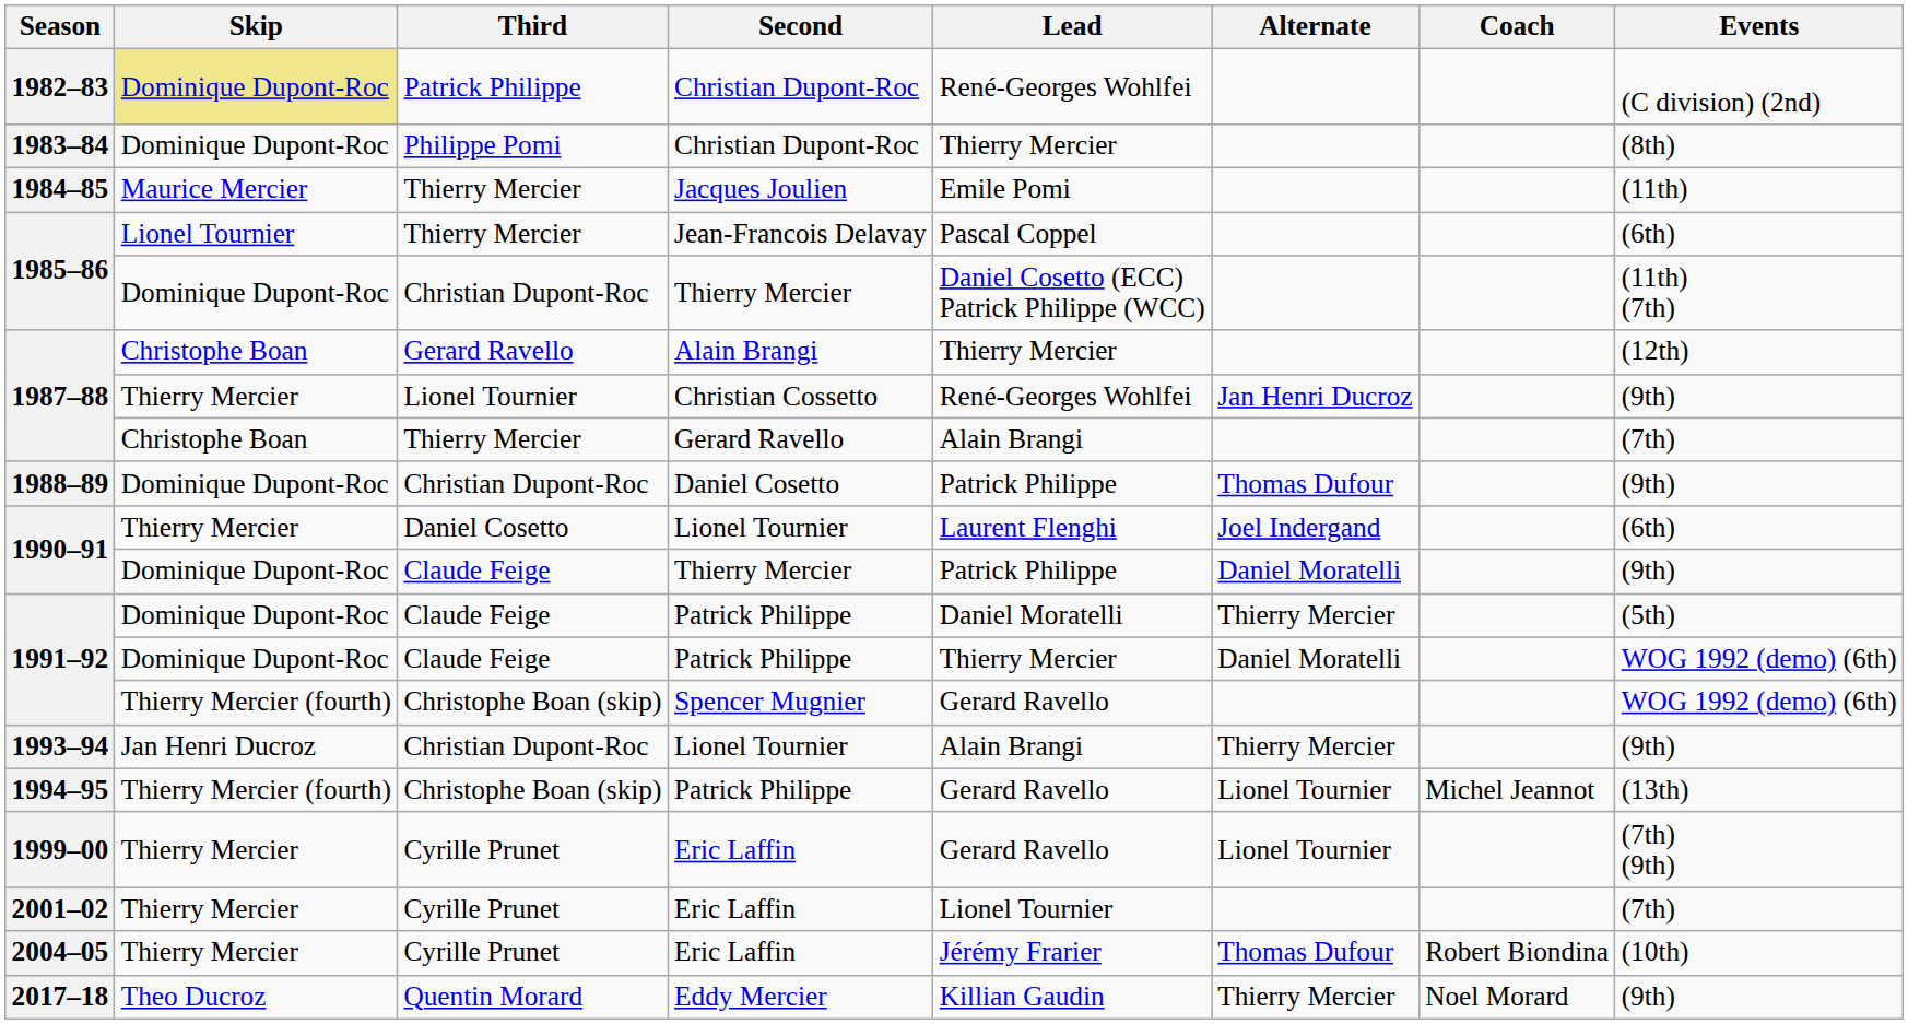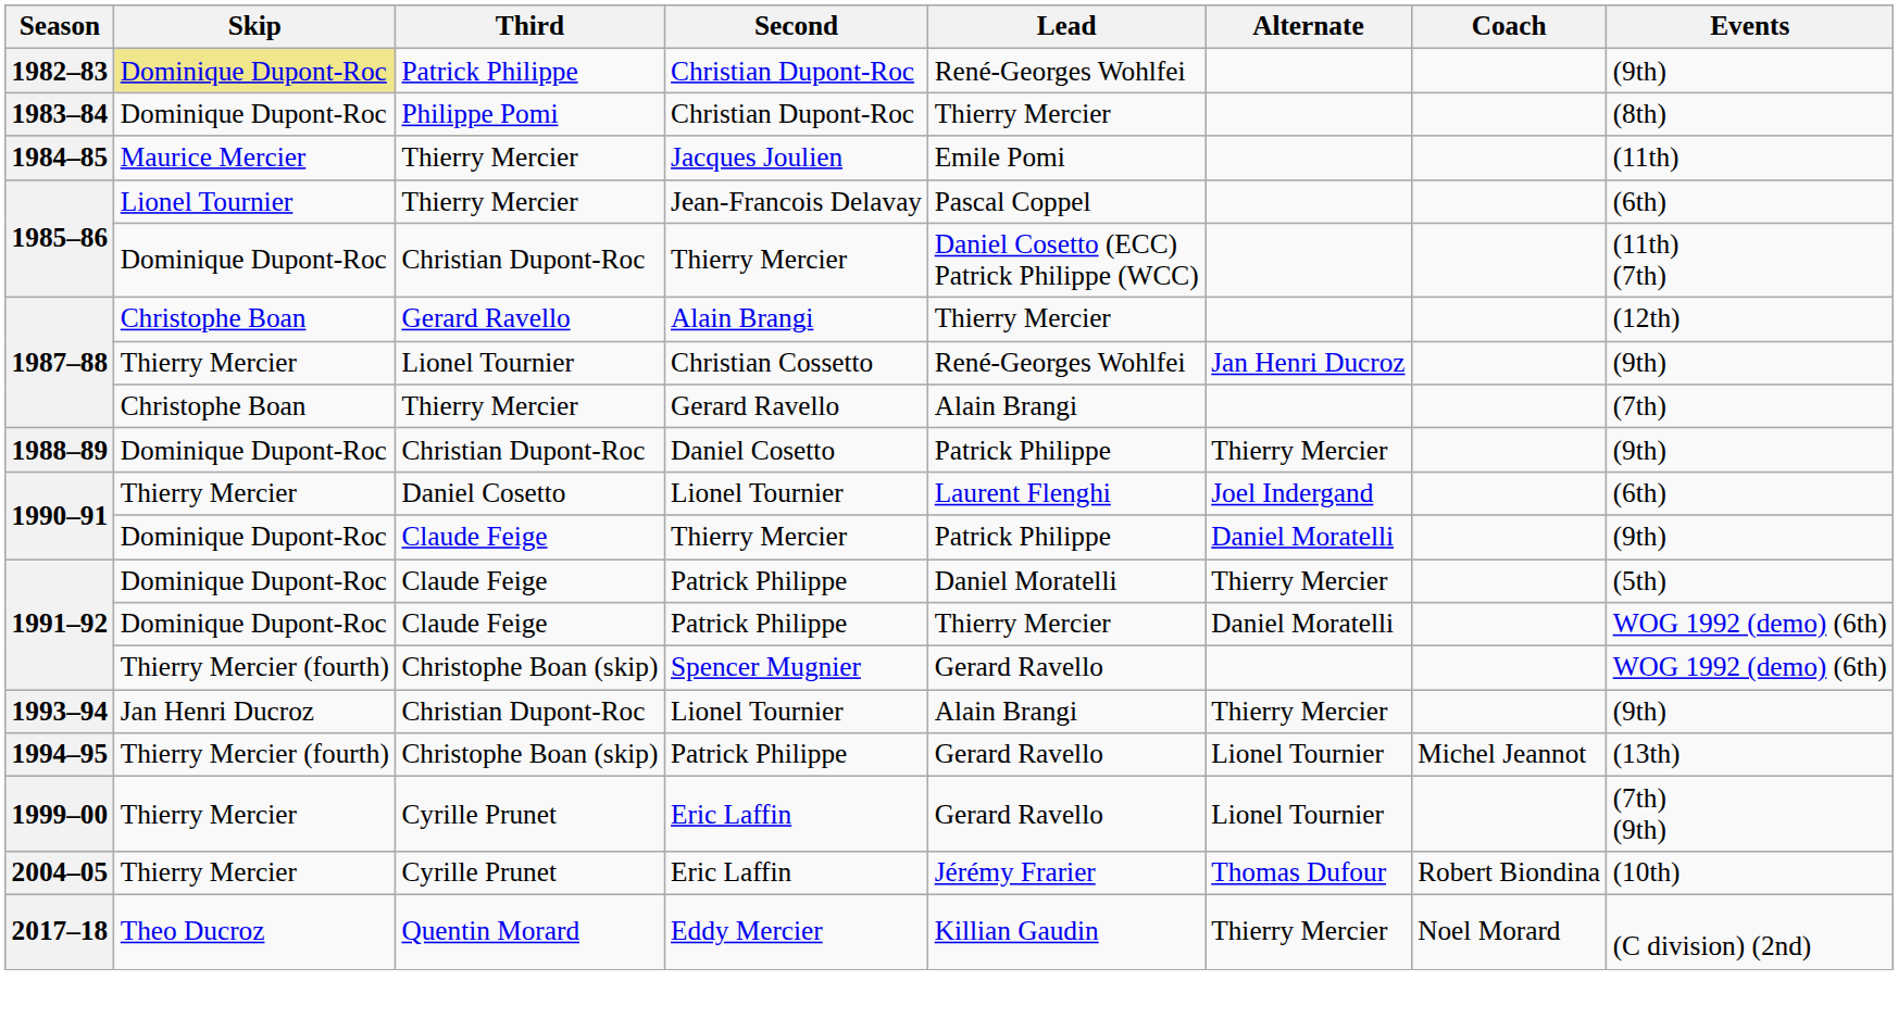 <table class="wikitable">
 <tr>
 <th scope="col">Season</th>
 <th scope="col">Skip</th>
 <th scope="col">Third</th>
 <th scope="col">Second</th>
 <th scope="col">Lead</th>
 <th scope="col">Alternate</th>
 <th scope="col">Coach</th>
 <th scope="col">Events</th>
 </tr>
 <tr>
 <th scope="row">1982–83</th>
 <td style="background: khaki;"><a href='#'>Dominique Dupont-Roc</a></td>
 <td><a href='#'>Patrick Philippe</a></td>
 <td><a href='#'>Christian Dupont-Roc</a></td>
 <td>René-Georges Wohlfei</td>
 <td></td>
 <td></td>
-<td><br>(C division) (2nd)</td>
+<td> (9th)</td>
 </tr>
 <tr>
 <th scope="row">1983–84</th>
 <td>Dominique Dupont-Roc</td>
 <td><a href='#'>Philippe Pomi</a></td>
 <td>Christian Dupont-Roc</td>
 <td>Thierry Mercier</td>
 <td></td>
 <td></td>
 <td> (8th)</td>
 </tr>
 <tr>
 <th scope="row">1984–85</th>
 <td><a href='#'>Maurice Mercier</a></td>
 <td>Thierry Mercier</td>
 <td><a href='#'>Jacques Joulien</a></td>
 <td>Emile Pomi</td>
 <td></td>
 <td></td>
 <td> (11th)</td>
 </tr>
 <tr>
 <th scope="row" rowspan=2>1985–86</th>
 <td><a href='#'>Lionel Tournier</a></td>
 <td>Thierry Mercier</td>
 <td>Jean-Francois Delavay</td>
 <td>Pascal Coppel</td>
 <td></td>
 <td></td>
 <td> (6th)</td>
 </tr>
 <tr>
 <td>Dominique Dupont-Roc</td>
 <td>Christian Dupont-Roc</td>
 <td>Thierry Mercier</td>
 <td><a href='#'>Daniel Cosetto</a> (ECC)<br>Patrick Philippe (WCC)</td>
 <td></td>
 <td></td>
 <td> (11th)<br> (7th)</td>
 </tr>
 <tr>
 <th scope="row" rowspan=3>1987–88</th>
 <td><a href='#'>Christophe Boan</a></td>
 <td><a href='#'>Gerard Ravello</a></td>
 <td><a href='#'>Alain Brangi</a></td>
 <td>Thierry Mercier</td>
 <td></td>
 <td></td>
 <td> (12th)</td>
 </tr>
 <tr>
 <td>Thierry Mercier</td>
 <td>Lionel Tournier</td>
 <td>Christian Cossetto</td>
 <td>René-Georges Wohlfei</td>
 <td><a href='#'>Jan Henri Ducroz</a></td>
 <td></td>
 <td> (9th)</td>
 </tr>
 <tr>
 <td>Christophe Boan</td>
 <td>Thierry Mercier</td>
 <td>Gerard Ravello</td>
 <td>Alain Brangi</td>
 <td></td>
 <td></td>
 <td> (7th)</td>
 </tr>
 <tr>
 <th scope="row">1988–89</th>
 <td>Dominique Dupont-Roc</td>
 <td>Christian Dupont-Roc</td>
 <td>Daniel Cosetto</td>
 <td>Patrick Philippe</td>
-<td><a href='#'>Thomas Dufour</a></td>
+<td>Thierry Mercier</td>
 <td></td>
 <td> (9th)</td>
 </tr>
 <tr>
 <th scope="row" rowspan=2>1990–91</th>
 <td>Thierry Mercier</td>
 <td>Daniel Cosetto</td>
 <td>Lionel Tournier</td>
 <td><a href='#'>Laurent Flenghi</a></td>
 <td><a href='#'>Joel Indergand</a></td>
 <td></td>
 <td> (6th)</td>
 </tr>
 <tr>
 <td>Dominique Dupont-Roc</td>
 <td><a href='#'>Claude Feige</a></td>
 <td>Thierry Mercier</td>
 <td>Patrick Philippe</td>
 <td><a href='#'>Daniel Moratelli</a></td>
 <td></td>
 <td> (9th)</td>
 </tr>
 <tr>
 <th scope="row" rowspan=3>1991–92</th>
 <td>Dominique Dupont-Roc</td>
 <td>Claude Feige</td>
 <td>Patrick Philippe</td>
 <td>Daniel Moratelli</td>
 <td>Thierry Mercier</td>
 <td></td>
 <td> (5th)</td>
 </tr>
 <tr>
 <td>Dominique Dupont-Roc</td>
 <td>Claude Feige</td>
 <td>Patrick Philippe</td>
 <td>Thierry Mercier</td>
 <td>Daniel Moratelli</td>
 <td></td>
 <td><a href='#'>WOG 1992 (demo)</a> (6th)</td>
 </tr>
 <tr>
 <td>Thierry Mercier (fourth)</td>
 <td>Christophe Boan (skip)</td>
 <td><a href='#'>Spencer Mugnier</a></td>
 <td>Gerard Ravello</td>
 <td></td>
 <td></td>
 <td><a href='#'>WOG 1992 (demo)</a> (6th)</td>
 </tr>
 <tr>
 <th scope="row">1993–94</th>
 <td>Jan Henri Ducroz</td>
 <td>Christian Dupont-Roc</td>
 <td>Lionel Tournier</td>
 <td>Alain Brangi</td>
 <td>Thierry Mercier</td>
 <td></td>
 <td> (9th)</td>
 </tr>
 <tr>
 <th scope="row">1994–95</th>
 <td>Thierry Mercier (fourth)</td>
 <td>Christophe Boan (skip)</td>
 <td>Patrick Philippe</td>
 <td>Gerard Ravello</td>
 <td>Lionel Tournier</td>
 <td>Michel Jeannot</td>
 <td> (13th)</td>
 </tr>
 <tr>
 <th scope="row">1999–00</th>
 <td>Thierry Mercier</td>
 <td>Cyrille Prunet</td>
 <td><a href='#'>Eric Laffin</a></td>
 <td>Gerard Ravello</td>
 <td>Lionel Tournier</td>
 <td></td>
 <td> (7th)<br> (9th)</td>
 </tr>
 <tr>
-<th scope="row">2001–02</th>
-<td>Thierry Mercier</td>
-<td>Cyrille Prunet</td>
-<td>Eric Laffin</td>
-<td>Lionel Tournier</td>
-<td></td>
-<td></td>
-<td> (7th)</td>
-</tr>
-<tr>
 <th scope="row">2004–05</th>
 <td>Thierry Mercier</td>
 <td>Cyrille Prunet</td>
 <td>Eric Laffin</td>
 <td><a href='#'>Jérémy Frarier</a></td>
 <td><a href='#'>Thomas Dufour</a></td>
 <td>Robert Biondina</td>
 <td> (10th)</td>
 </tr>
 <tr>
 <th scope="row">2017–18</th>
 <td><a href='#'>Theo Ducroz</a></td>
 <td><a href='#'>Quentin Morard</a></td>
 <td><a href='#'>Eddy Mercier</a></td>
 <td><a href='#'>Killian Gaudin</a></td>
 <td>Thierry Mercier</td>
 <td>Noel Morard</td>
-<td> (9th)</td>
+<td><br>(C division) (2nd)</td>
 </tr>
 </table>
